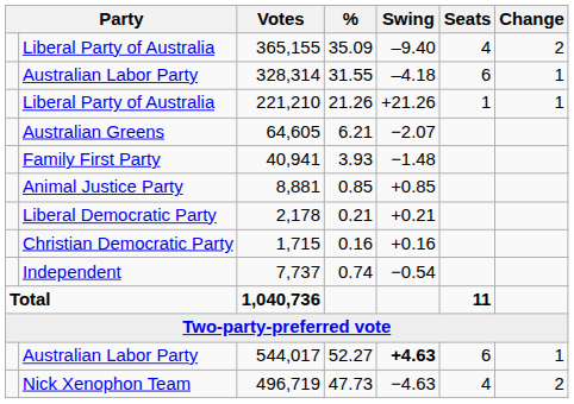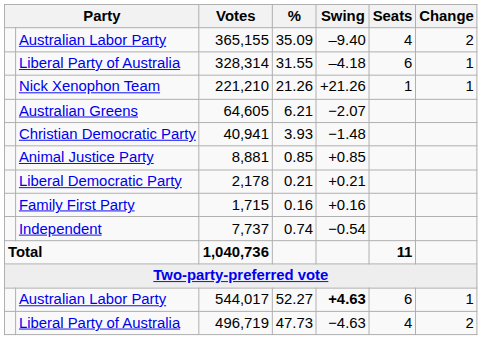 <table class="wikitable">
 <tr>
 <th colspan="2" style="width:200px"><strong>Party</strong></th>
 <th style="width:70px; text-align:center;"><strong>Votes</strong></th>
 <th style="width:40px; text-align:center;"><strong>%</strong></th>
 <th style="width:40px; text-align:center;"><strong>Swing</strong></th>
 <th style="width:40px; text-align:center;"><strong>Seats</strong></th>
 <th style="width:40px; text-align:center;"><strong>Change</strong></th>
 </tr>
 <tr>
 <td> </td>
-<td><a href='#'>Liberal Party of Australia</a></td>
+<td><a href='#'>Australian Labor Party</a></td>
 <td align=right>365,155</td>
 <td align=right>35.09</td>
 <td align=right>–9.40</td>
 <td align=right>4</td>
 <td align=right> 2</td>
 </tr>
 <tr>
 <td> </td>
-<td><a href='#'>Australian Labor Party</a></td>
+<td><a href='#'>Liberal Party of Australia</a></td>
 <td align=right>328,314</td>
 <td align=right>31.55</td>
 <td align=right>–4.18</td>
 <td align=right>6</td>
 <td align=right> 1</td>
 </tr>
 <tr>
 <td> </td>
-<td><a href='#'>Liberal Party of Australia</a></td>
+<td><a href='#'>Nick Xenophon Team</a></td>
 <td align=right>221,210</td>
 <td align=right>21.26</td>
 <td align=right>+21.26</td>
 <td align=right>1</td>
 <td align=right> 1</td>
 </tr>
 <tr>
 <td> </td>
 <td><a href='#'>Australian Greens</a></td>
 <td align=right>64,605</td>
 <td align=right>6.21</td>
 <td align=right>−2.07</td>
 <td align=right></td>
 <td align=right></td>
 </tr>
 <tr>
 <td> </td>
-<td><a href='#'>Family First Party</a></td>
+<td><a href='#'>Christian Democratic Party</a></td>
 <td align=right>40,941</td>
 <td align=right>3.93</td>
 <td align=right>−1.48</td>
 <td align=right></td>
 <td align=right></td>
 </tr>
 <tr>
 <td> </td>
 <td><a href='#'>Animal Justice Party</a></td>
 <td align=right>8,881</td>
 <td align=right>0.85</td>
 <td align=right>+0.85</td>
 <td align=right></td>
 <td align=right></td>
 </tr>
 <tr>
 <td> </td>
 <td><a href='#'>Liberal Democratic Party</a></td>
 <td align=right>2,178</td>
 <td align=right>0.21</td>
 <td align=right>+0.21</td>
 <td align=right></td>
 <td align=right></td>
 </tr>
 <tr>
 <td> </td>
-<td><a href='#'>Christian Democratic Party</a></td>
+<td><a href='#'>Family First Party</a></td>
 <td align=right>1,715</td>
 <td align=right>0.16</td>
 <td align=right>+0.16</td>
 <td align=right></td>
 <td align=right></td>
 </tr>
 <tr>
 <td> </td>
 <td><a href='#'>Independent</a></td>
 <td align=right>7,737</td>
 <td align=right>0.74</td>
 <td align=right>−0.54</td>
 <td align=right></td>
 <td align=right></td>
 </tr>
 <tr>
 <td colspan="2"><strong>Total</strong></td>
 <td align="right"><strong>1,040,736</strong></td>
 <td align="right"></td>
 <td align="right"></td>
 <td align=right><strong>11</strong></td>
 <td align=right></td>
 </tr>
 <tr>
 <td colspan="7" style="text-align:center; background:#eee;"><strong><a href='#'>Two-party-preferred vote</a></strong></td>
 </tr>
 <tr>
 <td> </td>
 <td><a href='#'>Australian Labor Party</a></td>
 <td align=right>544,017</td>
 <td align=right>52.27</td>
 <td align=right><strong>+4.63</strong></td>
 <td align=right>6</td>
 <td align=right> 1</td>
 </tr>
 <tr>
 <td> </td>
-<td><a href='#'>Nick Xenophon Team</a></td>
+<td><a href='#'>Liberal Party of Australia</a></td>
 <td align=right>496,719</td>
 <td align=right>47.73</td>
 <td align=right>−4.63</td>
 <td align=right>4</td>
 <td align=right> 2</td>
 </tr>
 </table>
